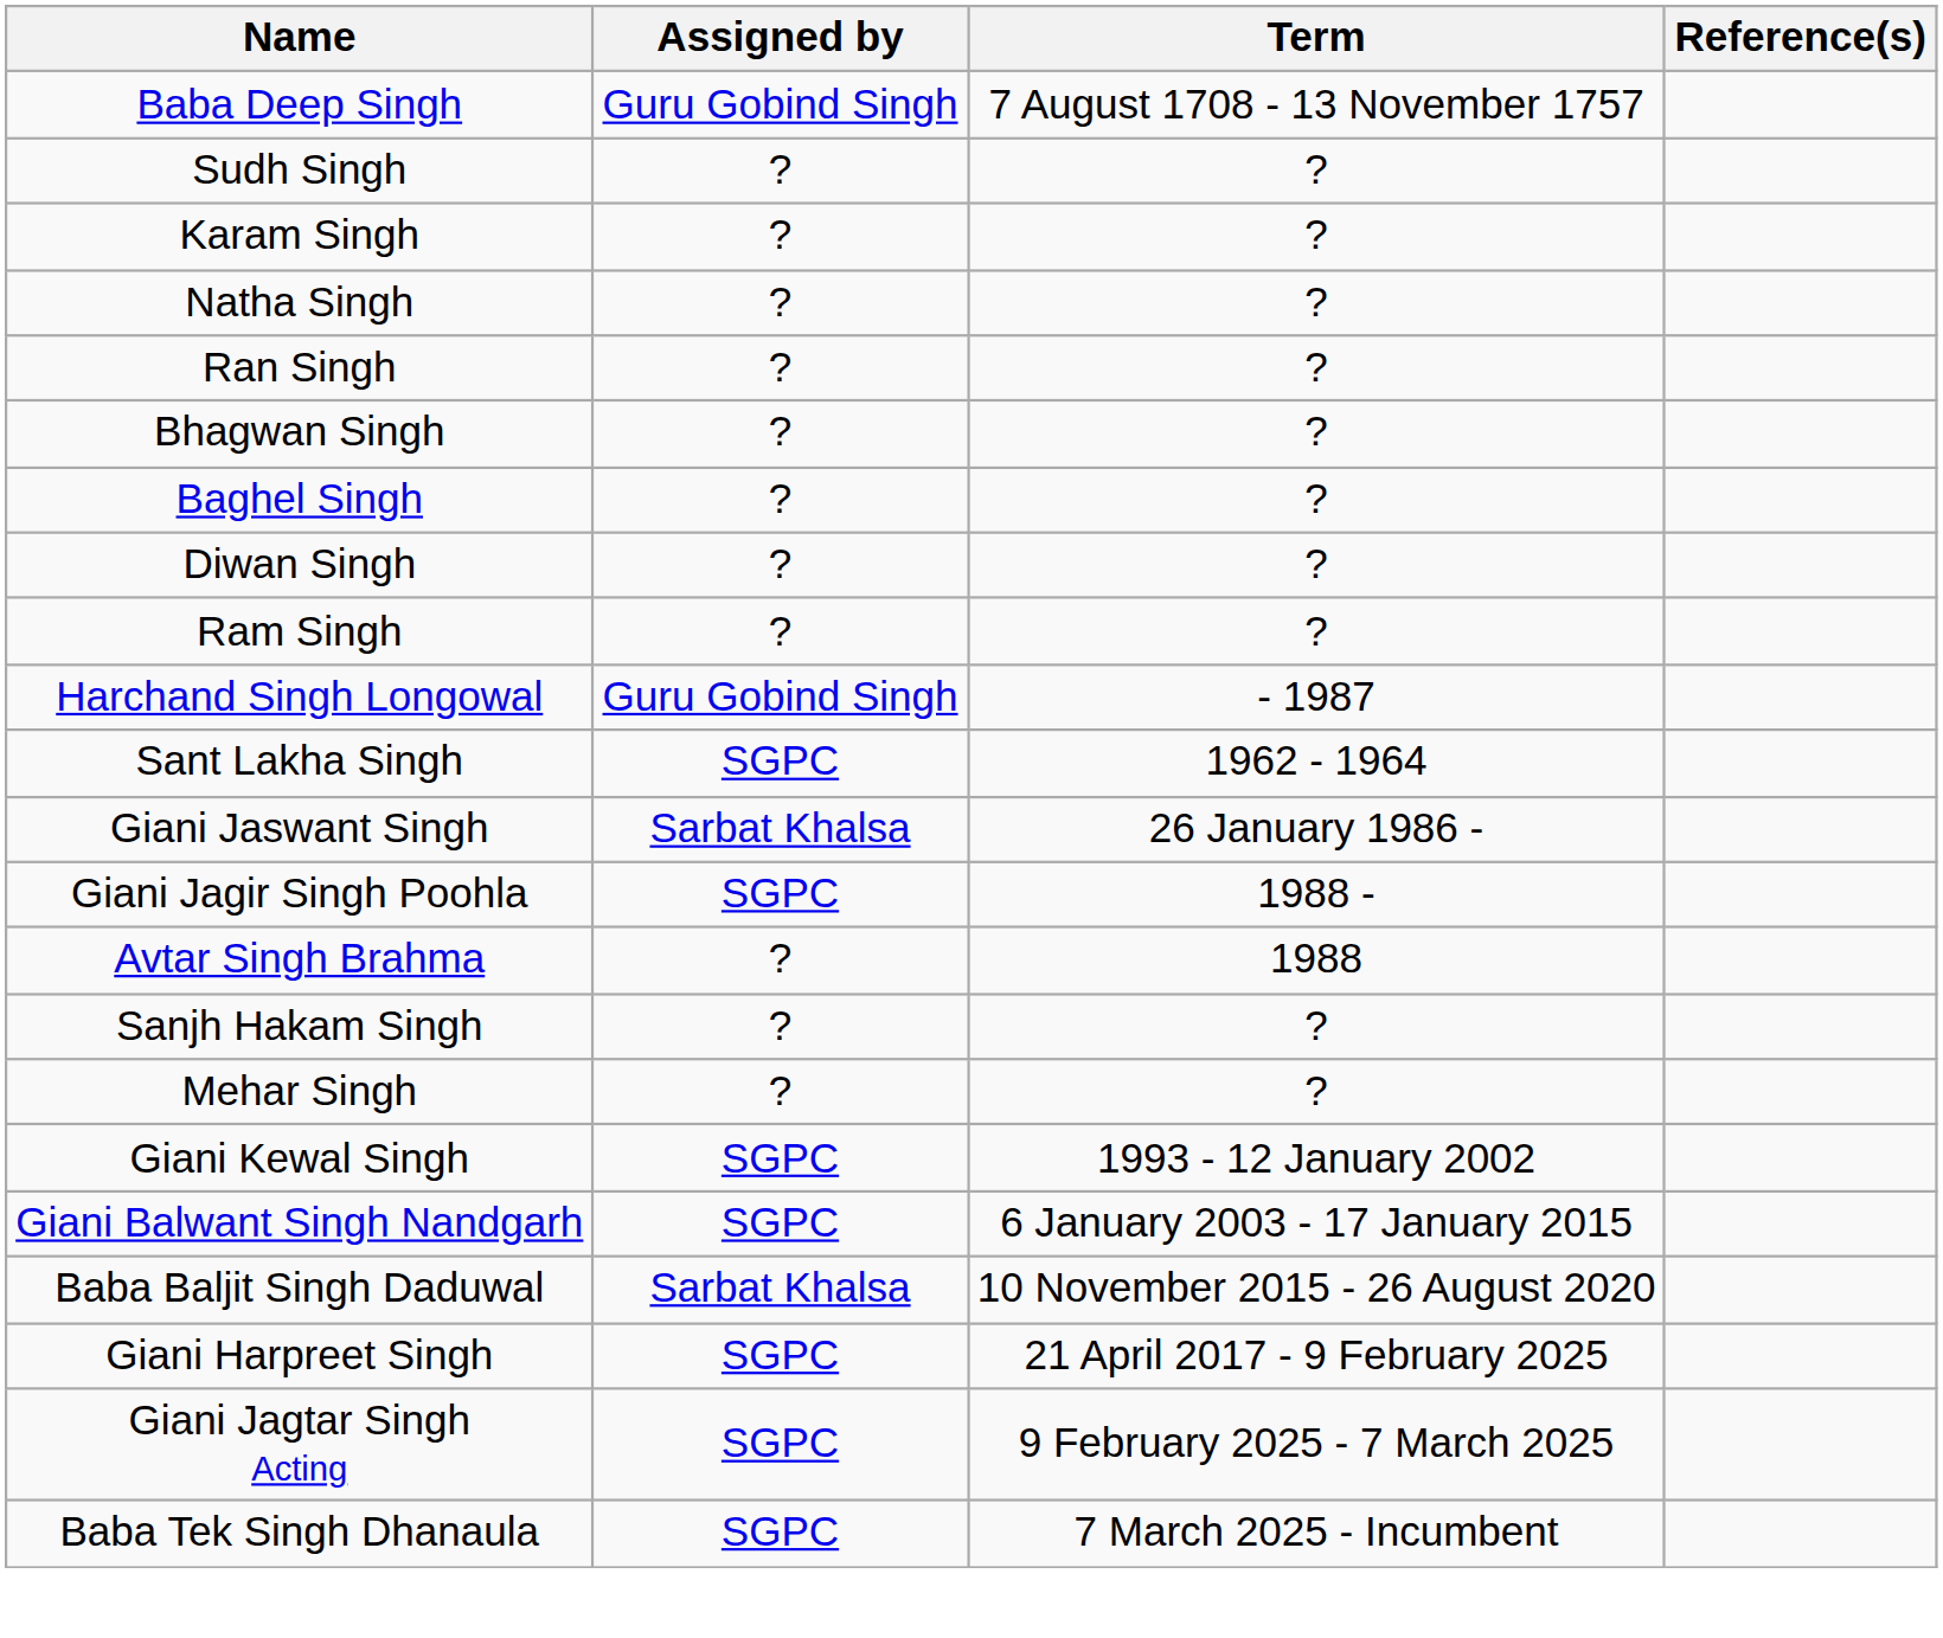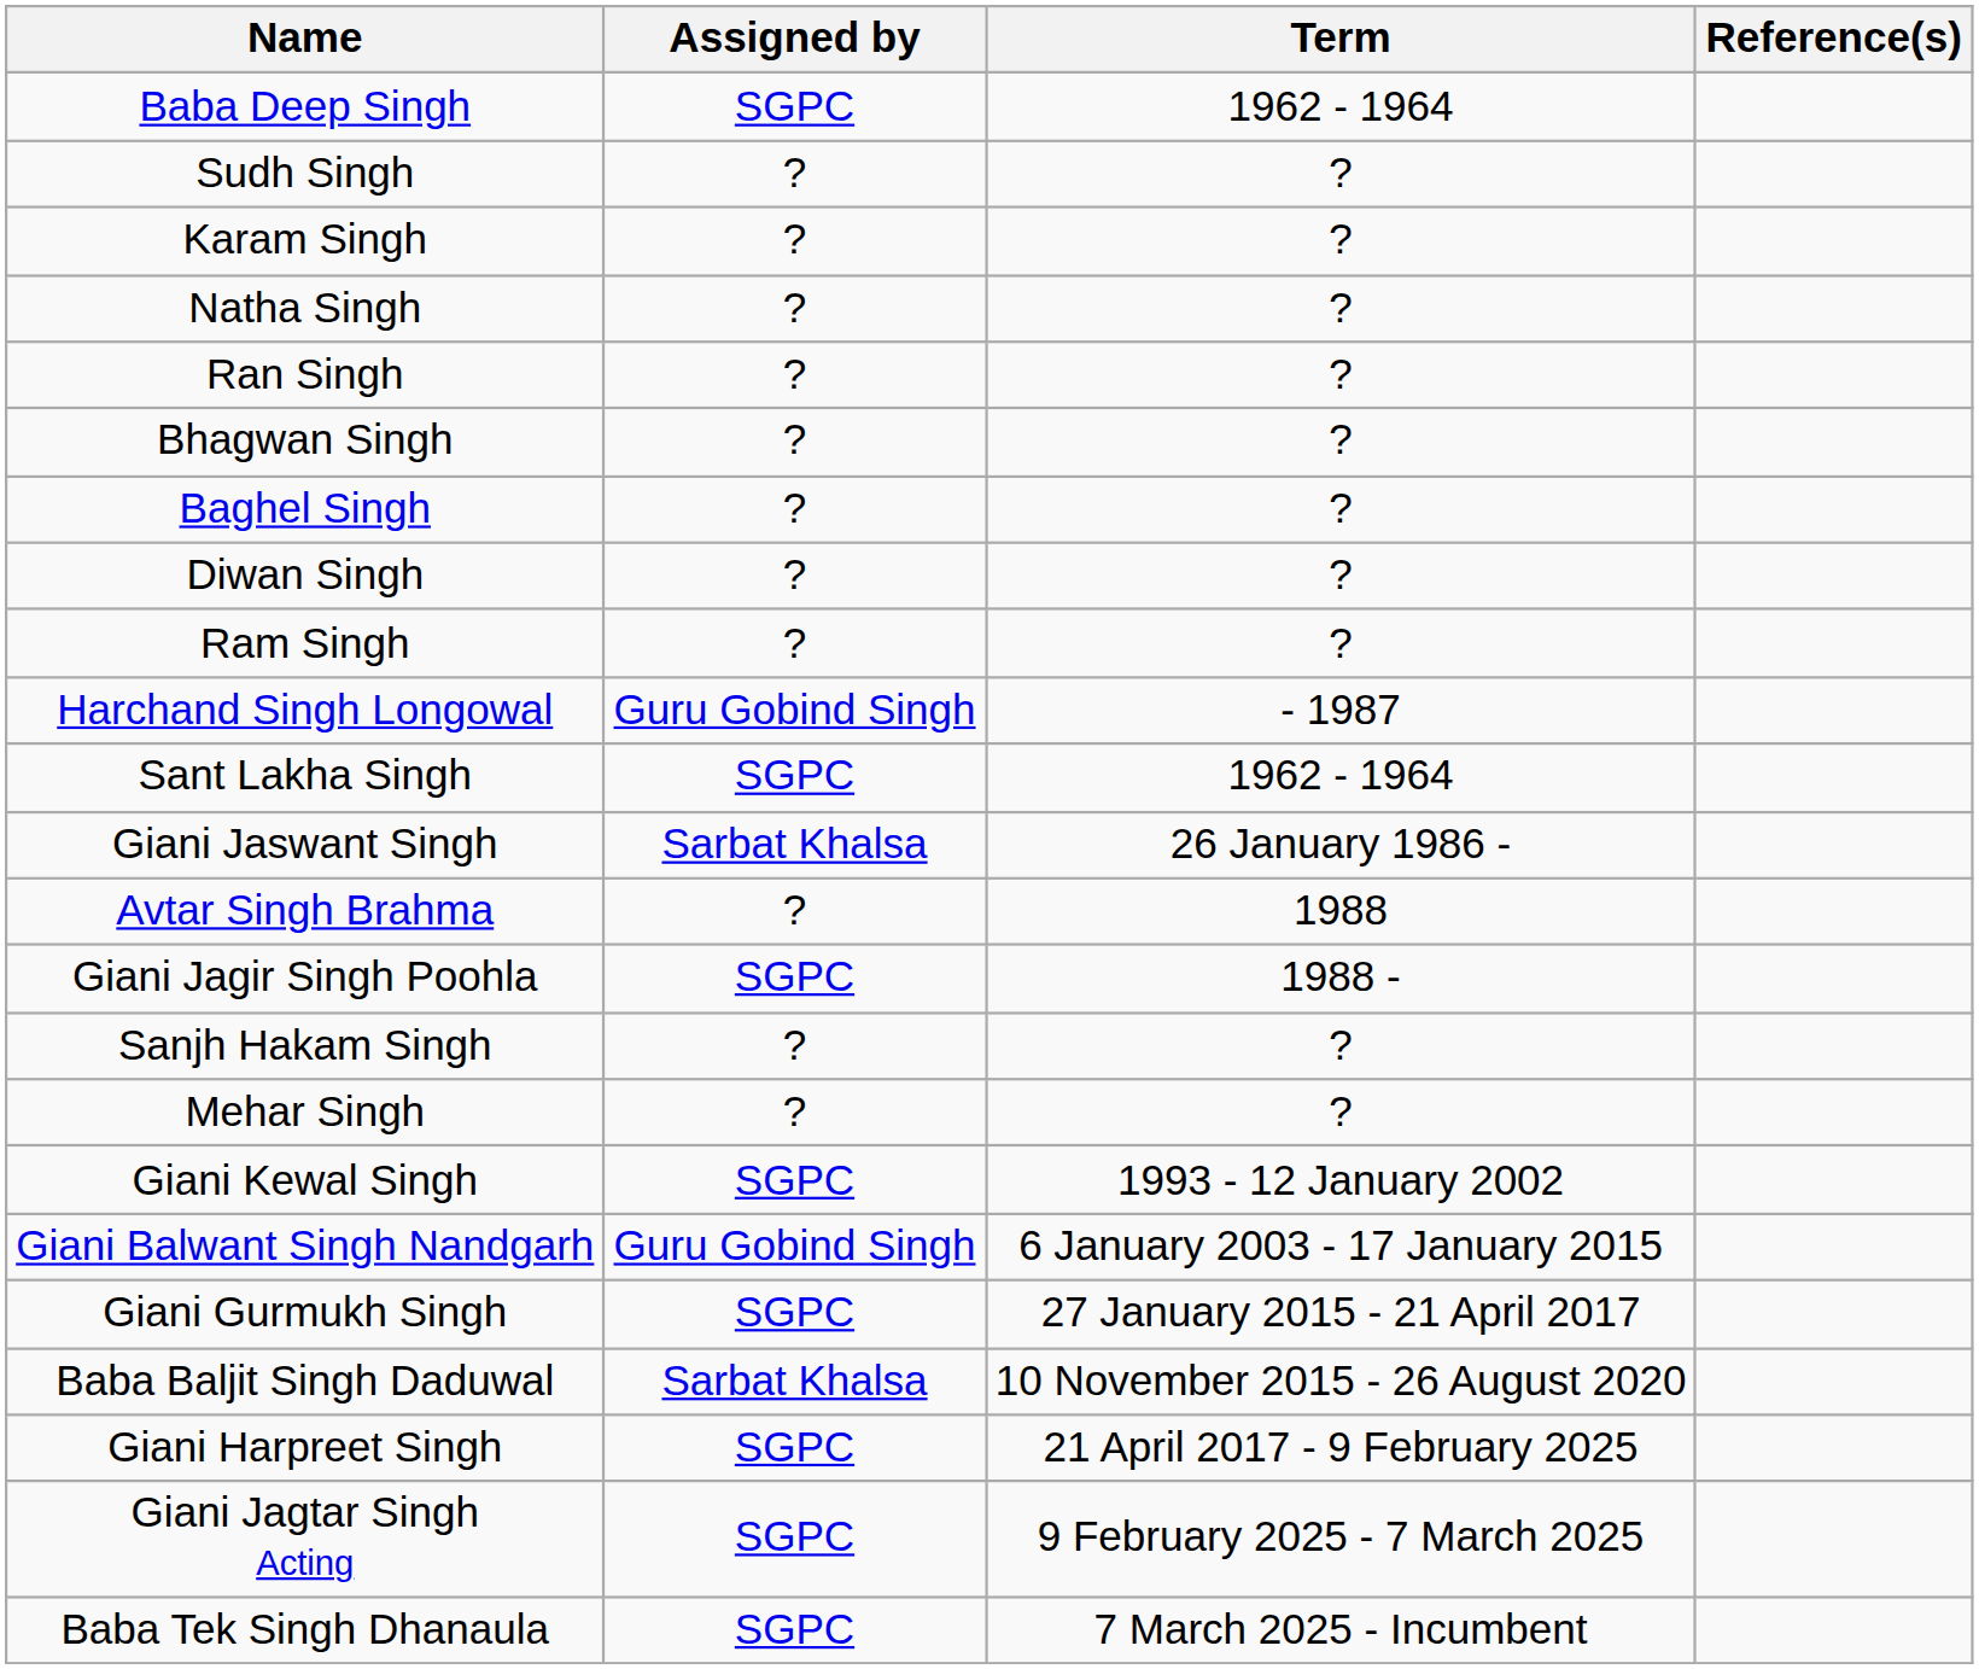 <table class="wikitable" style="text-align:center">
 <tr>
 <th>Name</th>
 <th>Assigned by</th>
 <th>Term</th>
 <th>Reference(s)</th>
 </tr>
 <tr>
 <td><a href='#'>Baba Deep Singh</a></td>
-<td><a href='#'>Guru Gobind Singh</a></td>
-<td>7 August 1708 - 13 November 1757</td>
+<td><a href='#'>SGPC</a></td>
+<td>1962 - 1964</td>
 <td></td>
 </tr>
 <tr>
 <td>Sudh Singh</td>
 <td>?</td>
 <td>?</td>
 <td></td>
 </tr>
 <tr>
 <td>Karam Singh</td>
 <td>?</td>
 <td>?</td>
 <td></td>
 </tr>
 <tr>
 <td>Natha Singh</td>
 <td>?</td>
 <td>?</td>
 <td></td>
 </tr>
 <tr>
 <td>Ran Singh</td>
 <td>?</td>
 <td>?</td>
 <td></td>
 </tr>
 <tr>
 <td>Bhagwan Singh</td>
 <td>?</td>
 <td>?</td>
 <td></td>
 </tr>
 <tr>
 <td><a href='#'>Baghel Singh</a></td>
 <td>?</td>
 <td>?</td>
 <td></td>
 </tr>
 <tr>
 <td>Diwan Singh</td>
 <td>?</td>
 <td>?</td>
 <td></td>
 </tr>
 <tr>
 <td>Ram Singh</td>
 <td>?</td>
 <td>?</td>
 <td></td>
 </tr>
 <tr>
 <td><a href='#'>Harchand Singh Longowal</a></td>
 <td><a href='#'>Guru Gobind Singh</a></td>
 <td>- 1987</td>
 <td></td>
 </tr>
 <tr>
 <td>Sant Lakha Singh</td>
 <td><a href='#'>SGPC</a></td>
 <td>1962 - 1964</td>
 <td></td>
 </tr>
 <tr>
 <td>Giani Jaswant Singh</td>
 <td><a href='#'>Sarbat Khalsa</a></td>
 <td>26 January 1986 -</td>
 <td></td>
 </tr>
 <tr>
+<td><a href='#'>Avtar Singh Brahma</a></td>
+<td>?</td>
+<td>1988</td>
+<td></td>
+</tr>
+<tr>
 <td>Giani Jagir Singh Poohla</td>
 <td><a href='#'>SGPC</a></td>
 <td>1988 -</td>
-<td></td>
-</tr>
-<tr>
-<td><a href='#'>Avtar Singh Brahma</a></td>
-<td>?</td>
-<td>1988</td>
 <td></td>
 </tr>
 <tr>
 <td>Sanjh Hakam Singh</td>
 <td>?</td>
 <td>?</td>
 <td></td>
 </tr>
 <tr>
 <td>Mehar Singh</td>
 <td>?</td>
 <td>?</td>
 <td></td>
 </tr>
 <tr>
 <td>Giani Kewal Singh</td>
 <td><a href='#'>SGPC</a></td>
 <td>1993 - 12 January 2002</td>
 <td></td>
 </tr>
 <tr>
 <td><a href='#'>Giani Balwant Singh Nandgarh</a></td>
+<td><a href='#'>Guru Gobind Singh</a></td>
+<td>6 January 2003 - 17 January 2015</td>
+<td></td>
+</tr>
+<tr>
+<td>Giani Gurmukh Singh</td>
 <td><a href='#'>SGPC</a></td>
-<td>6 January 2003 - 17 January 2015</td>
+<td>27 January 2015 - 21 April 2017</td>
 <td></td>
 </tr>
 <tr>
 <td>Baba Baljit Singh Daduwal</td>
 <td><a href='#'>Sarbat Khalsa</a></td>
 <td>10 November 2015 - 26 August 2020</td>
 <td></td>
 </tr>
 <tr>
 <td>Giani Harpreet Singh</td>
 <td><a href='#'>SGPC</a></td>
 <td>21 April 2017 - 9 February 2025</td>
 <td></td>
 </tr>
 <tr>
 <td>Giani Jagtar Singh<br><small><a href='#'>Acting</a></small></td>
 <td><a href='#'>SGPC</a></td>
 <td>9 February 2025 - 7 March 2025</td>
 <td></td>
 </tr>
 <tr>
 <td>Baba Tek Singh Dhanaula</td>
 <td><a href='#'>SGPC</a></td>
 <td>7 March 2025 - Incumbent</td>
 <td></td>
 </tr>
 </table>
